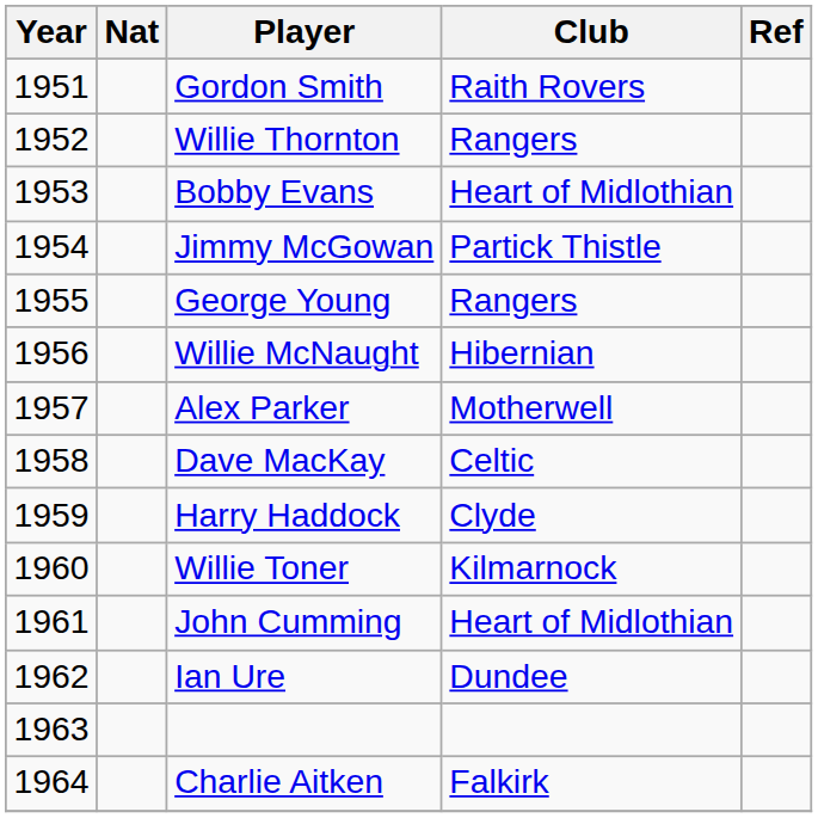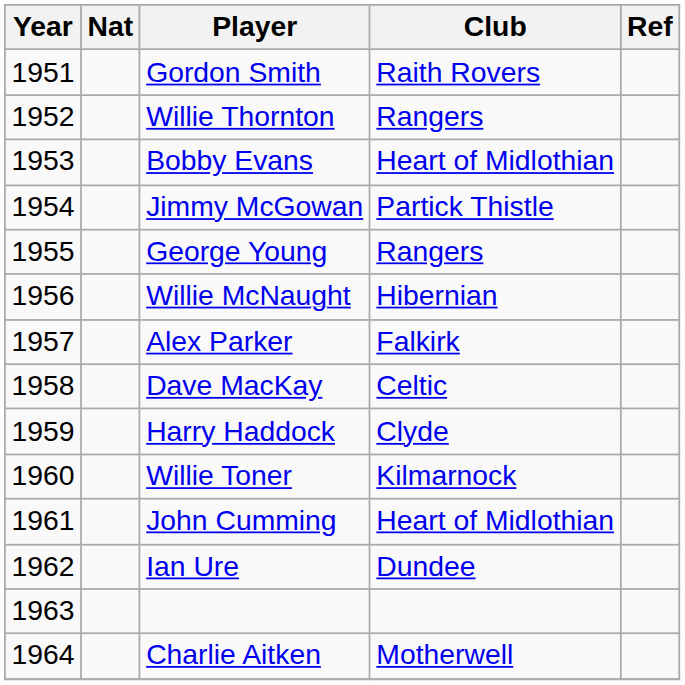 <table class="wikitable">
 <tr>
 <th>Year</th>
 <th>Nat</th>
 <th>Player</th>
 <th>Club</th>
 <th>Ref</th>
 </tr>
 <tr>
 <td>1951</td>
 <td></td>
 <td><a href='#'>Gordon Smith</a></td>
 <td><a href='#'>Raith Rovers</a></td>
 <td></td>
 </tr>
 <tr>
 <td>1952</td>
 <td></td>
 <td><a href='#'>Willie Thornton</a></td>
 <td><a href='#'>Rangers</a></td>
 <td></td>
 </tr>
 <tr>
 <td>1953</td>
 <td></td>
 <td><a href='#'>Bobby Evans</a></td>
 <td><a href='#'>Heart of Midlothian</a></td>
 <td></td>
 </tr>
 <tr>
 <td>1954</td>
 <td></td>
 <td><a href='#'>Jimmy McGowan</a></td>
 <td><a href='#'>Partick Thistle</a></td>
 <td></td>
 </tr>
 <tr>
 <td>1955</td>
 <td></td>
 <td><a href='#'>George Young</a></td>
 <td><a href='#'>Rangers</a></td>
 <td></td>
 </tr>
 <tr>
 <td>1956</td>
 <td></td>
 <td><a href='#'>Willie McNaught</a></td>
 <td><a href='#'>Hibernian</a></td>
 <td></td>
 </tr>
 <tr>
 <td>1957</td>
 <td></td>
 <td><a href='#'>Alex Parker</a></td>
-<td><a href='#'>Motherwell</a></td>
+<td><a href='#'>Falkirk</a></td>
 <td></td>
 </tr>
 <tr>
 <td>1958</td>
 <td></td>
 <td><a href='#'>Dave MacKay</a></td>
 <td><a href='#'>Celtic</a></td>
 <td></td>
 </tr>
 <tr>
 <td>1959</td>
 <td></td>
 <td><a href='#'>Harry Haddock</a></td>
 <td><a href='#'>Clyde</a></td>
 <td></td>
 </tr>
 <tr>
 <td>1960</td>
 <td></td>
 <td><a href='#'>Willie Toner</a></td>
 <td><a href='#'>Kilmarnock</a></td>
 <td></td>
 </tr>
 <tr>
 <td>1961</td>
 <td></td>
 <td><a href='#'>John Cumming</a></td>
 <td><a href='#'>Heart of Midlothian</a></td>
 <td></td>
 </tr>
 <tr>
 <td>1962</td>
 <td></td>
 <td><a href='#'>Ian Ure</a></td>
 <td><a href='#'>Dundee</a></td>
 <td></td>
 </tr>
 <tr>
 <td>1963</td>
 <td></td>
 <td></td>
 <td></td>
 <td></td>
 </tr>
 <tr>
 <td>1964</td>
 <td></td>
 <td><a href='#'>Charlie Aitken</a></td>
-<td><a href='#'>Falkirk</a></td>
+<td><a href='#'>Motherwell</a></td>
 <td></td>
 </tr>
 <tr>
 </tr>
 </table>
